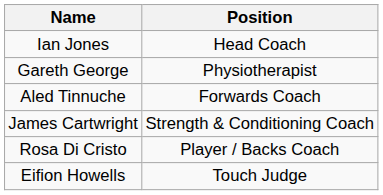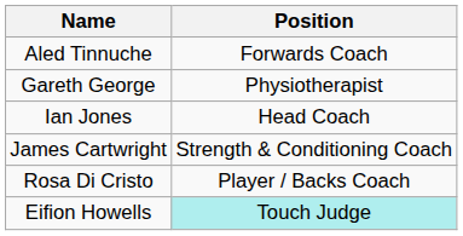 <table class="wikitable" style="text-align:center">
 <tr>
 <th>Name</th>
 <th>Position</th>
 </tr>
 <tr>
-<td>Ian Jones</td>
-<td>Head Coach</td>
+<td>Aled Tinnuche</td>
+<td>Forwards Coach</td>
 </tr>
 <tr>
 <td>Gareth George</td>
 <td>Physiotherapist</td>
 </tr>
 <tr>
-<td>Aled Tinnuche</td>
-<td>Forwards Coach</td>
+<td>Ian Jones</td>
+<td>Head Coach</td>
 </tr>
 <tr>
 <td>James Cartwright</td>
 <td>Strength & Conditioning Coach</td>
 </tr>
 <tr>
 <td>Rosa Di Cristo</td>
 <td>Player / Backs Coach</td>
 </tr>
 <tr>
 <td>Eifion Howells</td>
-<td>Touch Judge</td>
+<td style="background: paleturquoise;">Touch Judge</td>
 </tr>
 </table>
